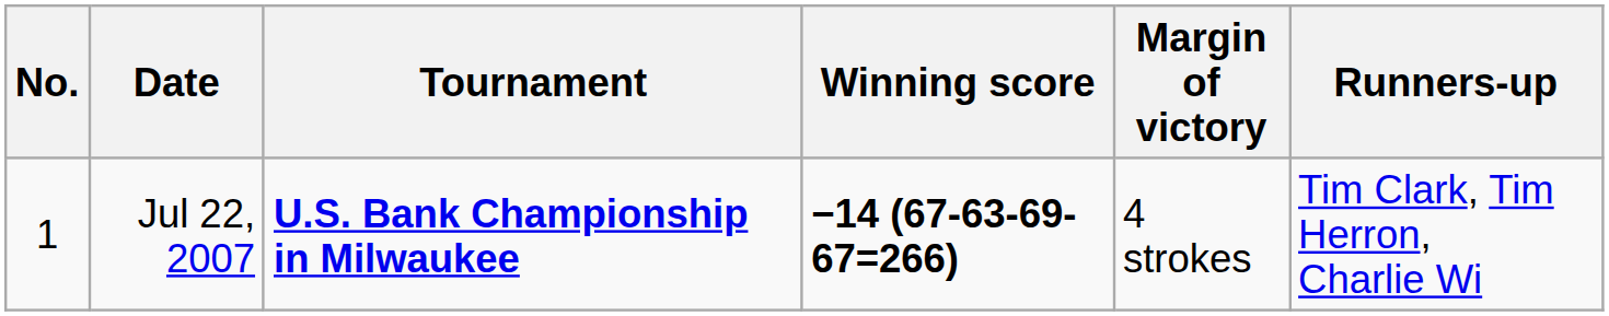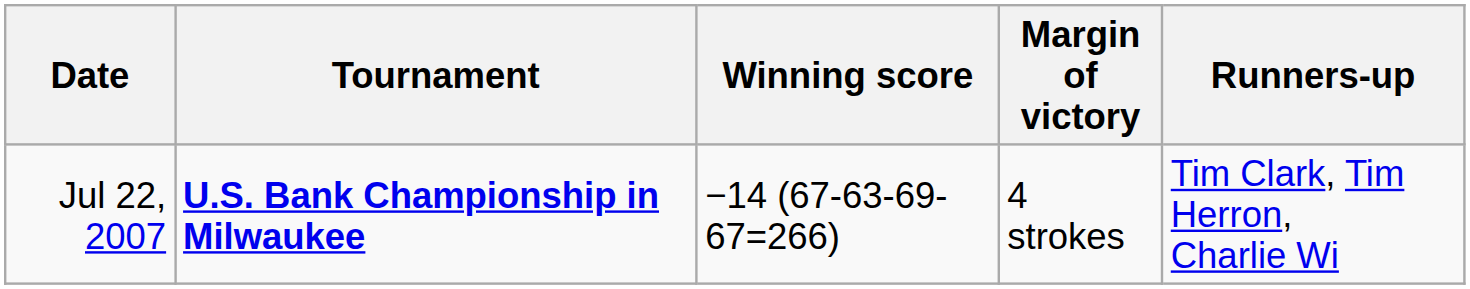 <table class="wikitable" style="font-size:95%;">
 <tr>
-<th>No.</th>
 <th>Date</th>
 <th>Tournament</th>
 <th>Winning score</th>
 <th>Margin of<br>victory</th>
 <th>Runners-up</th>
 </tr>
 <tr>
-<td align=center>1</td>
 <td align=right>Jul 22, <a href='#'>2007</a></td>
 <td><strong><a href='#'>U.S. Bank Championship in Milwaukee</a></strong></td>
-<td><strong>−14 (67-63-69-67=266)</strong></td>
+<td>−14 (67-63-69-67=266)</td>
 <td>4 strokes</td>
 <td> <a href='#'>Tim Clark</a>,  <a href='#'>Tim Herron</a>,<br> <a href='#'>Charlie Wi</a></td>
 </tr>
 </table>
